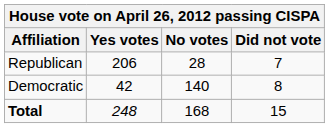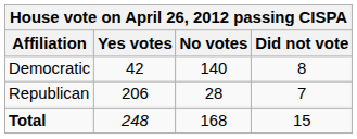 <table class="wikitable">
 <tr>
 <th colspan=4>House vote on April 26, 2012 passing CISPA</th>
 </tr>
 <tr>
 <th>Affiliation</th>
 <th>Yes votes</th>
 <th>No votes</th>
 <th>Did not vote</th>
 </tr>
 <tr>
+<td>Democratic</td>
+<td align=center>42</td>
+<td align=center>140</td>
+<td align=center>8</td>
+</tr>
+<tr>
 <td>Republican</td>
 <td align=center>206</td>
 <td align=center>28</td>
 <td align=center>7</td>
-</tr>
-<tr>
-<td>Democratic</td>
-<td align=center>42</td>
-<td align=center>140</td>
-<td align=center>8</td>
 </tr>
 <tr>
 <td><strong>Total</strong></td>
 <td align=center><em>248</em></td>
 <td align=center>168</td>
 <td align=center>15</td>
 </tr>
 </table>
